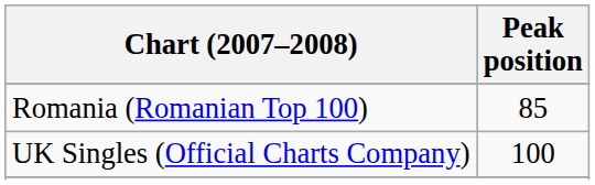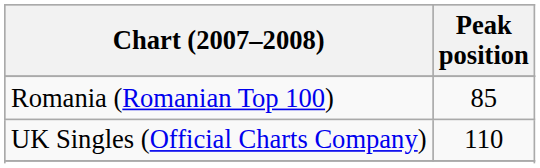 <table class="wikitable sortable">
 <tr>
 <th>Chart (2007–2008)</th>
 <th>Peak<br>position</th>
 </tr>
 <tr>
 </tr>
 <tr>
 <td>Romania (<a href='#'>Romanian Top 100</a>)</td>
 <td align="center">85</td>
 </tr>
 <tr>
 <td align="left">UK Singles (<a href='#'>Official Charts Company</a>)</td>
-<td align="center">100</td>
+<td align="center">110</td>
 </tr>
 <tr>
 </tr>
 <tr>
 </tr>
 <tr>
 </tr>
 <tr>
 </tr>
 </table>
